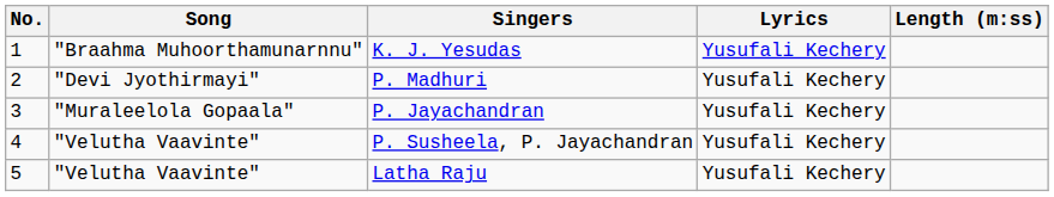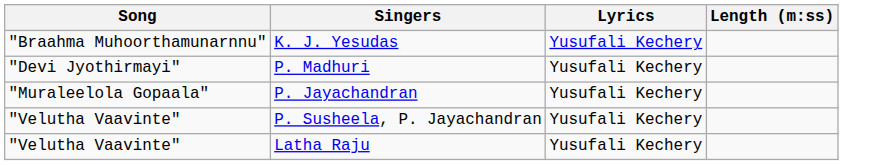 <table class="wikitable" style="font-size:95%;">
 <tr>
-<th>No.</th>
 <th>Song</th>
 <th>Singers</th>
 <th>Lyrics</th>
 <th>Length (m:ss)</th>
 </tr>
 <tr>
-<td>1</td>
 <td>"Braahma Muhoorthamunarnnu"</td>
 <td><a href='#'>K. J. Yesudas</a></td>
 <td><a href='#'>Yusufali Kechery</a></td>
 <td></td>
 </tr>
 <tr>
-<td>2</td>
 <td>"Devi Jyothirmayi"</td>
 <td><a href='#'>P. Madhuri</a></td>
 <td>Yusufali Kechery</td>
 <td></td>
 </tr>
 <tr>
-<td>3</td>
 <td>"Muraleelola Gopaala"</td>
 <td><a href='#'>P. Jayachandran</a></td>
 <td>Yusufali Kechery</td>
 <td></td>
 </tr>
 <tr>
-<td>4</td>
 <td>"Velutha Vaavinte"</td>
 <td><a href='#'>P. Susheela</a>, P. Jayachandran</td>
 <td>Yusufali Kechery</td>
 <td></td>
 </tr>
 <tr>
-<td>5</td>
 <td>"Velutha Vaavinte"</td>
 <td><a href='#'>Latha Raju</a></td>
 <td>Yusufali Kechery</td>
 <td></td>
 </tr>
 </table>
